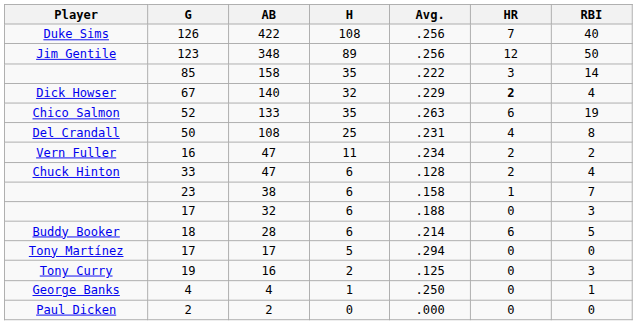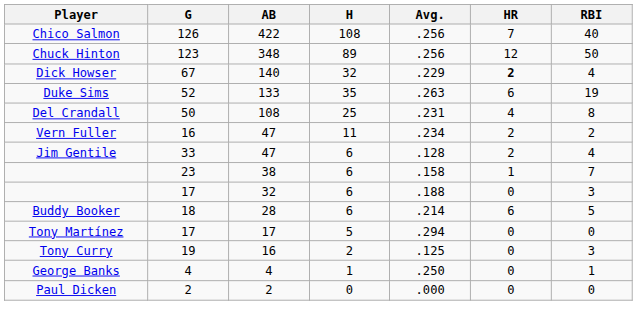 <table class="wikitable sortable">
 <tr>
 <th bgcolor="#DDDDFF" width="16%">Player</th>
 <th bgcolor="#DDDDFF" width="9%">G</th>
 <th bgcolor="#DDDDFF" width="9%">AB</th>
 <th bgcolor="#DDDDFF" width="9%">H</th>
 <th bgcolor="#DDDDFF" width="9%">Avg.</th>
 <th bgcolor="#DDDDFF" width="9%">HR</th>
 <th bgcolor="#DDDDFF" width="9%">RBI</th>
 </tr>
 <tr align="center">
-<td><a href='#'>Duke Sims</a></td>
+<td><a href='#'>Chico Salmon</a></td>
 <td>126</td>
 <td>422</td>
 <td>108</td>
 <td>.256</td>
 <td>7</td>
 <td>40</td>
 </tr>
 <tr align="center">
-<td><a href='#'>Jim Gentile</a></td>
+<td><a href='#'>Chuck Hinton</a></td>
 <td>123</td>
 <td>348</td>
 <td>89</td>
 <td>.256</td>
 <td>12</td>
 <td>50</td>
-</tr>
-<tr align="center">
-<td></td>
-<td>85</td>
-<td>158</td>
-<td>35</td>
-<td>.222</td>
-<td>3</td>
-<td>14</td>
 </tr>
 <tr align="center">
 <td><a href='#'>Dick Howser</a></td>
 <td>67</td>
 <td>140</td>
 <td>32</td>
 <td>.229</td>
 <td><strong>2</strong></td>
 <td>4</td>
 </tr>
 <tr align="center">
-<td><a href='#'>Chico Salmon</a></td>
+<td><a href='#'>Duke Sims</a></td>
 <td>52</td>
 <td>133</td>
 <td>35</td>
 <td>.263</td>
 <td>6</td>
 <td>19</td>
 </tr>
 <tr align="center">
 <td><a href='#'>Del Crandall</a></td>
 <td>50</td>
 <td>108</td>
 <td>25</td>
 <td>.231</td>
 <td>4</td>
 <td>8</td>
 </tr>
 <tr align="center">
 <td><a href='#'>Vern Fuller</a></td>
 <td>16</td>
 <td>47</td>
 <td>11</td>
 <td>.234</td>
 <td>2</td>
 <td>2</td>
 </tr>
 <tr align="center">
-<td><a href='#'>Chuck Hinton</a></td>
+<td><a href='#'>Jim Gentile</a></td>
 <td>33</td>
 <td>47</td>
 <td>6</td>
 <td>.128</td>
 <td>2</td>
 <td>4</td>
 </tr>
 <tr align="center">
 <td></td>
 <td>23</td>
 <td>38</td>
 <td>6</td>
 <td>.158</td>
 <td>1</td>
 <td>7</td>
 </tr>
 <tr align="center">
 <td></td>
 <td>17</td>
 <td>32</td>
 <td>6</td>
 <td>.188</td>
 <td>0</td>
 <td>3</td>
 </tr>
 <tr align="center">
 <td><a href='#'>Buddy Booker</a></td>
 <td>18</td>
 <td>28</td>
 <td>6</td>
 <td>.214</td>
 <td>6</td>
 <td>5</td>
 </tr>
 <tr align="center">
 <td><a href='#'>Tony Martínez</a></td>
 <td>17</td>
 <td>17</td>
 <td>5</td>
 <td>.294</td>
 <td>0</td>
 <td>0</td>
 </tr>
 <tr align="center">
 <td><a href='#'>Tony Curry</a></td>
 <td>19</td>
 <td>16</td>
 <td>2</td>
 <td>.125</td>
 <td>0</td>
 <td>3</td>
 </tr>
 <tr align="center">
 <td><a href='#'>George Banks</a></td>
 <td>4</td>
 <td>4</td>
 <td>1</td>
 <td>.250</td>
 <td>0</td>
 <td>1</td>
 </tr>
 <tr align="center">
 <td><a href='#'>Paul Dicken</a></td>
 <td>2</td>
 <td>2</td>
 <td>0</td>
 <td>.000</td>
 <td>0</td>
 <td>0</td>
 </tr>
 </table>
